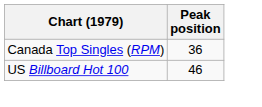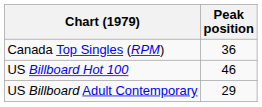 <table class="wikitable sortable">
 <tr>
 <th>Chart (1979)</th>
 <th>Peak<br>position</th>
 </tr>
 <tr>
 <td>Canada <a href='#'>Top Singles</a> (<em><a href='#'>RPM</a></em>)</td>
 <td style="text-align:center;">36</td>
 </tr>
 <tr>
 <td>US <em><a href='#'>Billboard Hot 100</a></em></td>
 <td style="text-align:center;">46</td>
 </tr>
+<tr>
+<td>US <em>Billboard</em> <a href='#'>Adult Contemporary</a></td>
+<td align="center">29</td>
+</tr>
 </table>
